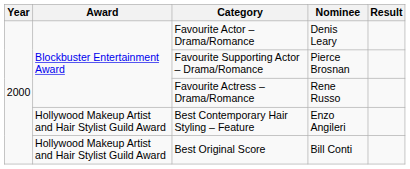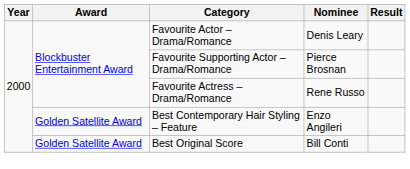 <table class="wikitable sortable plainrowheaders">
 <tr>
 <th>Year</th>
 <th>Award</th>
 <th>Category</th>
 <th>Nominee</th>
 <th>Result</th>
 </tr>
 <tr>
 <td rowspan=5>2000</td>
 <td rowspan=3><a href='#'>Blockbuster Entertainment Award</a></td>
 <td>Favourite Actor – Drama/Romance</td>
 <td>Denis Leary</td>
 <td></td>
 </tr>
 <tr>
 <td>Favourite Supporting Actor – Drama/Romance</td>
 <td>Pierce Brosnan</td>
 <td></td>
 </tr>
 <tr>
 <td>Favourite Actress – Drama/Romance</td>
 <td>Rene Russo</td>
 <td></td>
 </tr>
 <tr>
-<td>Hollywood Makeup Artist and Hair Stylist Guild Award</td>
+<td><a href='#'>Golden Satellite Award</a></td>
 <td>Best Contemporary Hair Styling – Feature</td>
 <td>Enzo Angileri</td>
 <td></td>
 </tr>
 <tr>
-<td>Hollywood Makeup Artist and Hair Stylist Guild Award</td>
+<td><a href='#'>Golden Satellite Award</a></td>
 <td>Best Original Score</td>
 <td>Bill Conti</td>
 <td></td>
 </tr>
 </table>
